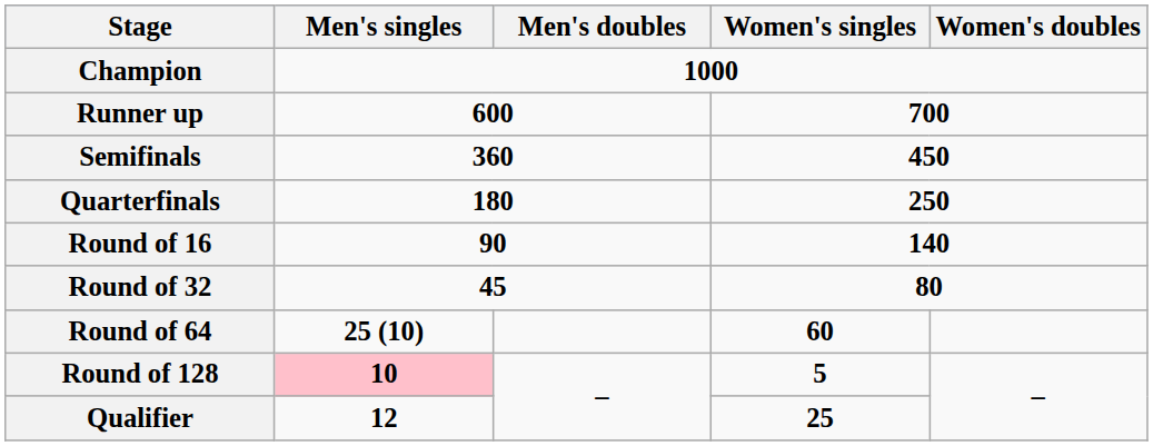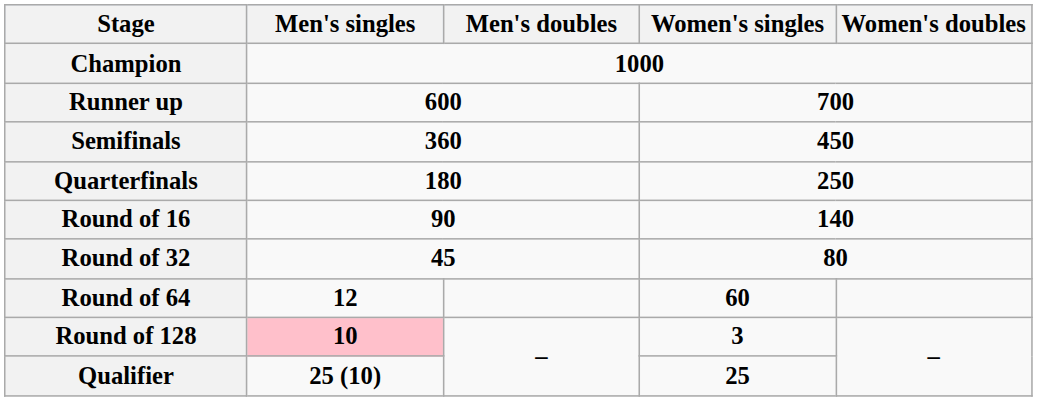 <table class="wikitable">
 <tr style="background:#d1e4fd;">
 <th style="width:150px;">Stage</th>
 <th style="width:120px;">Men's singles</th>
 <th style="width:120px;">Men's doubles</th>
 <th style="width:120px;">Women's singles</th>
 <th style="width:120px;">Women's doubles</th>
 </tr>
 <tr style="text-align:center;">
 <th>Champion</th>
 <td colspan=4><strong>1000</strong></td>
 </tr>
 <tr style="text-align:center;">
 <th>Runner up</th>
 <td colspan=2><strong>600</strong></td>
 <td colspan=2><strong>700</strong></td>
 </tr>
 <tr style="text-align:center;">
 <th>Semifinals</th>
 <td colspan=2><strong>360</strong></td>
 <td colspan=2><strong>450</strong></td>
 </tr>
 <tr style="text-align:center;">
 <th>Quarterfinals</th>
 <td colspan=2><strong>180</strong></td>
 <td colspan=2><strong>250</strong></td>
 </tr>
 <tr style="text-align:center;">
 <th>Round of 16</th>
 <td colspan=2><strong>90</strong></td>
 <td colspan=2><strong>140</strong></td>
 </tr>
 <tr style="text-align:center;">
 <th>Round of 32</th>
 <td colspan=2><strong>45</strong></td>
 <td colspan=2><strong>80</strong></td>
 </tr>
 <tr style="text-align:center;">
 <th>Round of 64</th>
-<td><strong>25 (10)</strong></td>
+<td><strong>12</strong></td>
 <td></td>
 <td><strong>60</strong></td>
 <td></td>
 </tr>
 <tr style="text-align:center;">
 <th>Round of 128</th>
 <td style="background: pink;"><strong>10</strong></td>
 <td rowspan=2><strong>–</strong></td>
-<td><strong>5</strong></td>
+<td><strong>3</strong></td>
 <td rowspan=2><strong>–</strong></td>
 </tr>
 <tr style="text-align:center;">
 <th>Qualifier</th>
-<td><strong>12</strong></td>
+<td><strong>25 (10)</strong></td>
 <td><strong>25</strong></td>
 </tr>
 </table>
